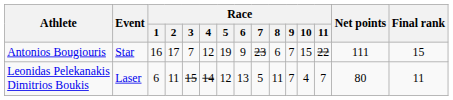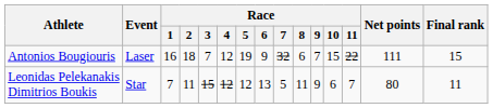 <table class="wikitable" style="font-size:90%">
 <tr>
 <th rowspan="2">Athlete</th>
 <th rowspan="2">Event</th>
 <th colspan=11>Race</th>
 <th rowspan=2>Net points</th>
 <th rowspan=2>Final rank</th>
 </tr>
 <tr style="font-size:95%">
 <th>1</th>
 <th>2</th>
 <th>3</th>
 <th>4</th>
 <th>5</th>
 <th>6</th>
 <th>7</th>
 <th>8</th>
 <th>9</th>
 <th>10</th>
 <th>11</th>
 </tr>
 <tr align=center>
 <td align=left><a href='#'>Antonios Bougiouris</a></td>
-<td align=left><a href='#'>Star</a></td>
+<td align=left><a href='#'>Laser</a></td>
 <td>16</td>
-<td>17</td>
+<td>18</td>
 <td>7</td>
 <td>12</td>
 <td>19</td>
 <td>9</td>
-<td><s>23</s></td>
+<td><s>32</s></td>
 <td>6</td>
 <td>7</td>
 <td>15</td>
 <td><s>22</s></td>
 <td>111</td>
 <td>15</td>
 </tr>
 <tr align=center>
 <td align=left><a href='#'>Leonidas Pelekanakis</a><br><a href='#'>Dimitrios Boukis</a></td>
-<td align=left><a href='#'>Laser</a></td>
-<td>6</td>
+<td align=left><a href='#'>Star</a></td>
+<td>7</td>
 <td>11</td>
 <td><s>15</s></td>
-<td><s>14</s></td>
+<td><s>12</s></td>
 <td>12</td>
 <td>13</td>
 <td>5</td>
 <td>11</td>
-<td>7</td>
-<td>4</td>
+<td>9</td>
+<td>6</td>
 <td>7</td>
 <td>80</td>
 <td>11</td>
 </tr>
 </table>
